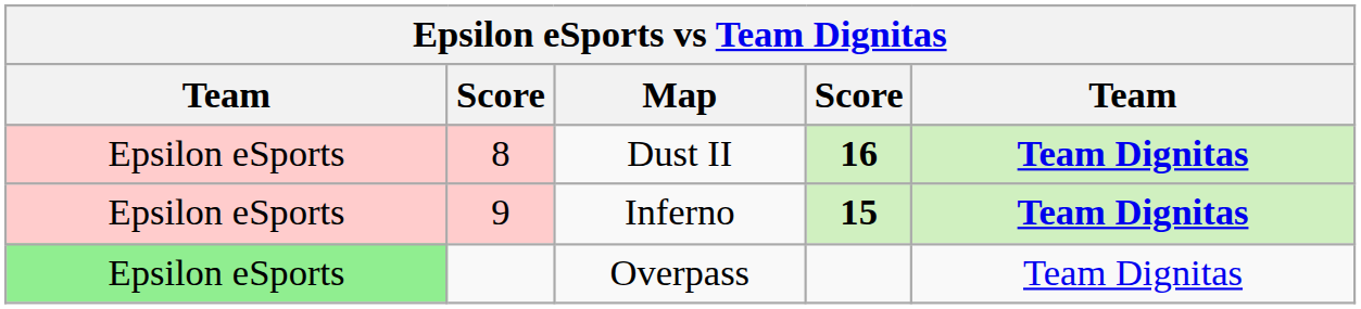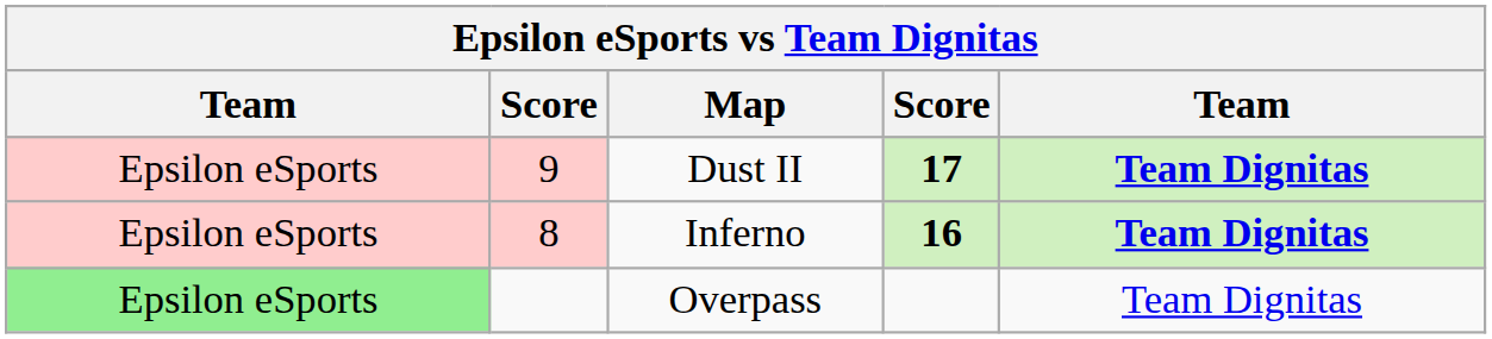 <table class="wikitable" style="text-align: center;">
 <tr>
 <th colspan=5>Epsilon eSports vs <a href='#'>Team Dignitas</a></th>
 </tr>
 <tr>
 <th width="181px">Team</th>
 <th width="20px">Score</th>
 <th width="100px">Map</th>
 <th width="20px">Score</th>
 <th width="181px">Team</th>
 </tr>
 <tr>
 <td style="background: #FFCCCC;">Epsilon eSports</td>
-<td style="background: #FFCCCC;">8</td>
+<td style="background: #FFCCCC;">9</td>
 <td>Dust II</td>
-<td style="background: #D0F0C0;"><strong>16</strong></td>
+<td style="background: #D0F0C0;"><strong>17</strong></td>
 <td style="background: #D0F0C0;"><strong><a href='#'>Team Dignitas</a></strong></td>
 </tr>
 <tr>
 <td style="background: #FFCCCC;">Epsilon eSports</td>
-<td style="background: #FFCCCC;">9</td>
+<td style="background: #FFCCCC;">8</td>
 <td>Inferno</td>
-<td style="background: #D0F0C0;"><strong>15</strong></td>
+<td style="background: #D0F0C0;"><strong>16</strong></td>
 <td style="background: #D0F0C0;"><strong><a href='#'>Team Dignitas</a></strong></td>
 </tr>
 <tr>
 <td style="background: lightgreen;">Epsilon eSports</td>
 <td></td>
 <td>Overpass</td>
 <td></td>
 <td><a href='#'>Team Dignitas</a></td>
 </tr>
 </table>
